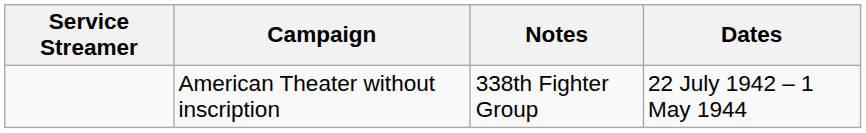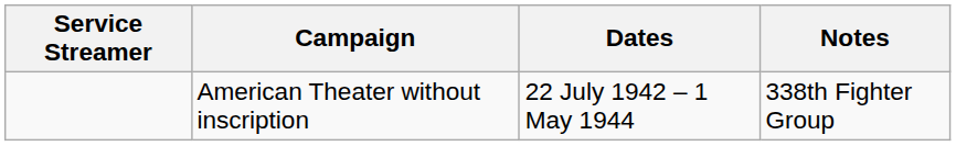 <table class="wikitable">
 <tr style="background:#efefef;">
 <th>Service Streamer</th>
 <th>Campaign</th>
+<th>Dates</th>
 <th>Notes</th>
-<th>Dates</th>
 </tr>
 <tr>
 <td></td>
 <td>American Theater without inscription</td>
+<td>22 July 1942 – 1 May 1944</td>
 <td>338th Fighter Group</td>
-<td>22 July 1942 – 1 May 1944</td>
 </tr>
 </table>
